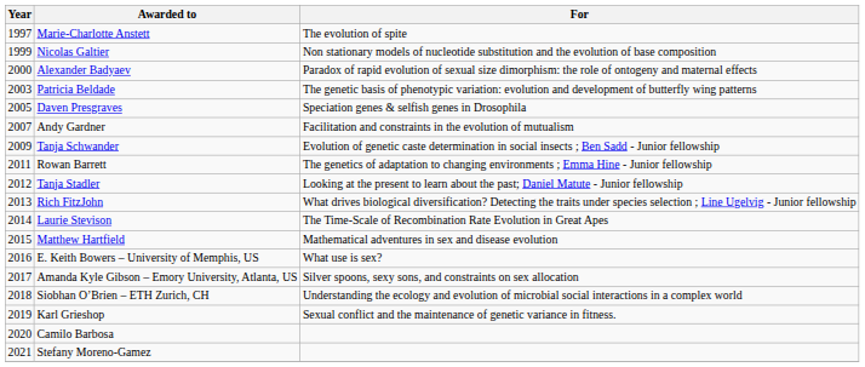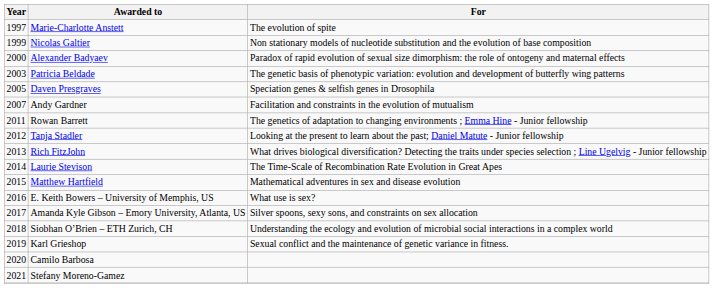 <table class="wikitable sortable plainrowheaders">
 <tr>
 <th>Year</th>
 <th>Awarded to</th>
 <th>For</th>
 </tr>
 <tr ---->
 <td>1997</td>
 <td><a href='#'>Marie-Charlotte Anstett</a></td>
 <td>The evolution of spite</td>
 </tr>
 <tr ---->
 <td>1999</td>
 <td><a href='#'>Nicolas Galtier</a></td>
 <td>Non stationary models of nucleotide substitution and the evolution of base composition</td>
 </tr>
 <tr ---->
 <td>2000</td>
 <td><a href='#'>Alexander Badyaev</a></td>
 <td>Paradox of rapid evolution of sexual size dimorphism: the role of ontogeny and maternal effects</td>
 </tr>
 <tr ---->
 <td>2003</td>
 <td><a href='#'>Patricia Beldade</a></td>
 <td>The genetic basis of phenotypic variation: evolution and development of butterfly wing patterns</td>
 </tr>
 <tr ---->
 <td>2005</td>
 <td><a href='#'>Daven Presgraves</a></td>
 <td>Speciation genes & selfish genes in Drosophila</td>
 </tr>
 <tr ---->
 <td>2007</td>
 <td>Andy Gardner</td>
 <td>Facilitation and constraints in the evolution of mutualism</td>
-</tr>
-<tr ---->
-<td>2009</td>
-<td><a href='#'>Tanja Schwander</a></td>
-<td>Evolution of genetic caste determination in social insects ; <a href='#'>Ben Sadd</a> - Junior fellowship</td>
 </tr>
 <tr ---->
 <td>2011</td>
 <td>Rowan Barrett</td>
 <td>The genetics of adaptation to changing environments ; <a href='#'>Emma Hine</a> - Junior fellowship</td>
 </tr>
 <tr ---->
 <td>2012</td>
 <td><a href='#'>Tanja Stadler</a></td>
 <td>Looking at the present to learn about the past; <a href='#'>Daniel Matute</a> - Junior fellowship</td>
 </tr>
 <tr --->
 <td>2013</td>
 <td><a href='#'>Rich FitzJohn</a></td>
 <td>What drives biological diversification? Detecting the traits under species selection ; <a href='#'>Line Ugelvig</a> - Junior fellowship</td>
 </tr>
 <tr ---->
 <td>2014</td>
 <td><a href='#'>Laurie Stevison</a></td>
 <td>The Time-Scale of Recombination Rate Evolution in Great Apes</td>
 </tr>
 <tr ---->
 <td>2015</td>
 <td><a href='#'>Matthew Hartfield</a></td>
 <td>Mathematical adventures in sex and disease evolution</td>
 </tr>
 <tr ---->
 <td>2016</td>
 <td>E. Keith Bowers – University of Memphis, US</td>
 <td>What use is sex?</td>
 </tr>
 <tr ---->
 <td>2017</td>
 <td>Amanda Kyle Gibson – Emory University, Atlanta, US</td>
 <td>Silver spoons, sexy sons, and constraints on sex allocation</td>
 </tr>
 <tr ---->
 <td>2018</td>
 <td>Siobhan O’Brien – ETH Zurich, CH</td>
 <td>Understanding the ecology and evolution of microbial social interactions in a complex world</td>
 </tr>
 <tr --->
 <td>2019</td>
 <td>Karl Grieshop</td>
 <td>Sexual conflict and the maintenance of genetic variance in fitness.</td>
 </tr>
 <tr --->
 <td>2020</td>
 <td>Camilo Barbosa</td>
 <td></td>
 </tr>
 <tr --->
 <td>2021</td>
 <td>Stefany Moreno-Gamez</td>
 <td></td>
 </tr>
 <tr --->
 </tr>
 </table>
